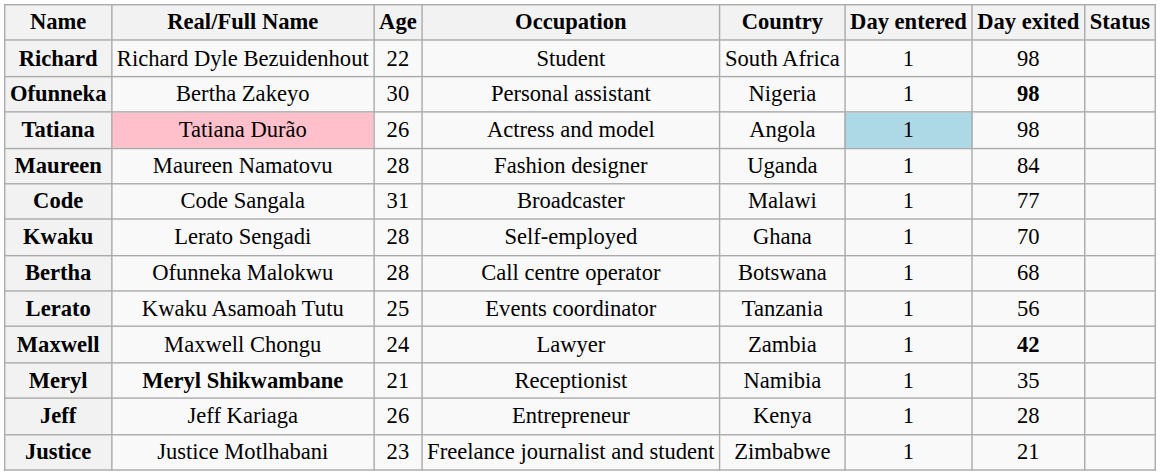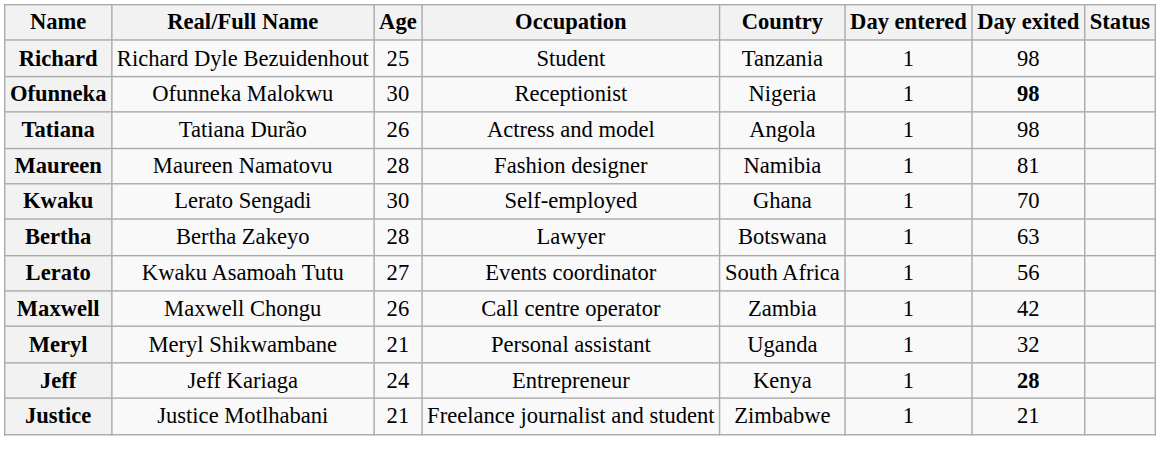 <table class="wikitable" style="text-align:center;">
 <tr>
 <th>Name</th>
 <th>Real/Full Name</th>
 <th>Age</th>
 <th>Occupation</th>
 <th>Country</th>
 <th>Day entered</th>
 <th>Day exited</th>
 <th>Status</th>
 </tr>
 <tr>
 <th>Richard</th>
 <td>Richard Dyle Bezuidenhout</td>
-<td>22</td>
+<td>25</td>
 <td>Student</td>
-<td>South Africa</td>
+<td>Tanzania</td>
 <td>1</td>
 <td>98</td>
 <td></td>
 </tr>
 <tr>
 <th>Ofunneka</th>
-<td>Bertha Zakeyo</td>
+<td>Ofunneka Malokwu</td>
 <td>30</td>
-<td>Personal assistant</td>
+<td>Receptionist</td>
 <td>Nigeria</td>
 <td>1</td>
 <td><strong>98</strong></td>
 <td></td>
 </tr>
 <tr>
 <th>Tatiana</th>
-<td style="background: pink;">Tatiana Durão</td>
+<td>Tatiana Durão</td>
 <td>26</td>
 <td>Actress and model</td>
 <td>Angola</td>
-<td style="background: lightblue;">1</td>
+<td>1</td>
 <td>98</td>
 <td></td>
 </tr>
 <tr>
 <th>Maureen</th>
 <td>Maureen Namatovu</td>
 <td>28</td>
 <td>Fashion designer</td>
-<td>Uganda</td>
+<td>Namibia</td>
 <td>1</td>
-<td>84</td>
-<td></td>
-</tr>
-<tr>
-<th>Code</th>
-<td>Code Sangala</td>
-<td>31</td>
-<td>Broadcaster</td>
-<td>Malawi</td>
-<td>1</td>
-<td>77</td>
+<td>81</td>
 <td></td>
 </tr>
 <tr>
 <th>Kwaku</th>
 <td>Lerato Sengadi</td>
-<td>28</td>
+<td>30</td>
 <td>Self-employed</td>
 <td>Ghana</td>
 <td>1</td>
 <td>70</td>
 <td></td>
 </tr>
 <tr>
 <th>Bertha</th>
-<td>Ofunneka Malokwu</td>
+<td>Bertha Zakeyo</td>
 <td>28</td>
-<td>Call centre operator</td>
+<td>Lawyer</td>
 <td>Botswana</td>
 <td>1</td>
-<td>68</td>
+<td>63</td>
 <td></td>
 </tr>
 <tr>
 <th>Lerato</th>
 <td>Kwaku Asamoah Tutu</td>
-<td>25</td>
+<td>27</td>
 <td>Events coordinator</td>
-<td>Tanzania</td>
+<td>South Africa</td>
 <td>1</td>
 <td>56</td>
 <td></td>
 </tr>
 <tr>
 <th>Maxwell</th>
 <td>Maxwell Chongu</td>
-<td>24</td>
-<td>Lawyer</td>
+<td>26</td>
+<td>Call centre operator</td>
 <td>Zambia</td>
 <td>1</td>
-<td><strong>42</strong></td>
+<td>42</td>
 <td></td>
 </tr>
 <tr>
 <th>Meryl</th>
-<td><strong>Meryl Shikwambane</strong></td>
+<td>Meryl Shikwambane</td>
 <td>21</td>
-<td>Receptionist</td>
-<td>Namibia</td>
+<td>Personal assistant</td>
+<td>Uganda</td>
 <td>1</td>
-<td>35</td>
+<td>32</td>
 <td></td>
 </tr>
 <tr>
 <th>Jeff</th>
 <td>Jeff Kariaga</td>
-<td>26</td>
+<td>24</td>
 <td>Entrepreneur</td>
 <td>Kenya</td>
 <td>1</td>
-<td>28</td>
+<td><strong>28</strong></td>
 <td></td>
 </tr>
 <tr>
 <th>Justice</th>
 <td>Justice Motlhabani</td>
-<td>23</td>
+<td>21</td>
 <td>Freelance journalist and student</td>
 <td>Zimbabwe</td>
 <td>1</td>
 <td>21</td>
 <td></td>
 </tr>
 </table>
